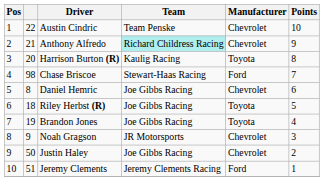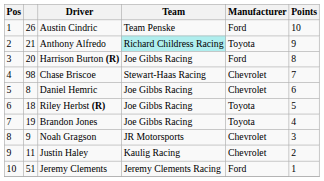 <table class="wikitable" style="font-size:98%">
 <tr>
 <th>Pos</th>
 <th></th>
 <th>Driver</th>
 <th>Team</th>
 <th>Manufacturer</th>
 <th>Points</th>
 </tr>
 <tr>
 <td>1</td>
-<td>22</td>
+<td>26</td>
 <td>Austin Cindric</td>
 <td>Team Penske</td>
-<td>Chevrolet</td>
+<td>Ford</td>
 <td>10</td>
 </tr>
 <tr>
 <td>2</td>
 <td>21</td>
 <td>Anthony Alfredo</td>
 <td style="background: paleturquoise;">Richard Childress Racing</td>
-<td>Chevrolet</td>
+<td>Toyota</td>
 <td>9</td>
 </tr>
 <tr>
 <td>3</td>
 <td>20</td>
 <td>Harrison Burton <strong>(R)</strong></td>
-<td>Kaulig Racing</td>
-<td>Toyota</td>
+<td>Joe Gibbs Racing</td>
+<td>Ford</td>
 <td>8</td>
 </tr>
 <tr>
 <td>4</td>
 <td>98</td>
 <td>Chase Briscoe</td>
 <td>Stewart-Haas Racing</td>
-<td>Ford</td>
+<td>Chevrolet</td>
 <td>7</td>
 </tr>
 <tr>
 <td>5</td>
 <td>8</td>
 <td>Daniel Hemric</td>
 <td>Joe Gibbs Racing</td>
 <td>Chevrolet</td>
 <td>6</td>
 </tr>
 <tr>
 <td>6</td>
 <td>18</td>
 <td>Riley Herbst <strong>(R)</strong></td>
 <td>Joe Gibbs Racing</td>
 <td>Toyota</td>
 <td>5</td>
 </tr>
 <tr>
 <td>7</td>
 <td>19</td>
 <td>Brandon Jones</td>
 <td>Joe Gibbs Racing</td>
 <td>Toyota</td>
 <td>4</td>
 </tr>
 <tr>
 <td>8</td>
 <td>9</td>
 <td>Noah Gragson</td>
 <td>JR Motorsports</td>
 <td>Chevrolet</td>
 <td>3</td>
 </tr>
 <tr>
 <td>9</td>
-<td>50</td>
+<td>11</td>
 <td>Justin Haley</td>
-<td>Joe Gibbs Racing</td>
+<td>Kaulig Racing</td>
 <td>Chevrolet</td>
 <td>2</td>
 </tr>
 <tr>
 <td>10</td>
 <td>51</td>
 <td>Jeremy Clements</td>
 <td>Jeremy Clements Racing</td>
 <td>Ford</td>
 <td>1</td>
 </tr>
 <tr>
 </tr>
 </table>
